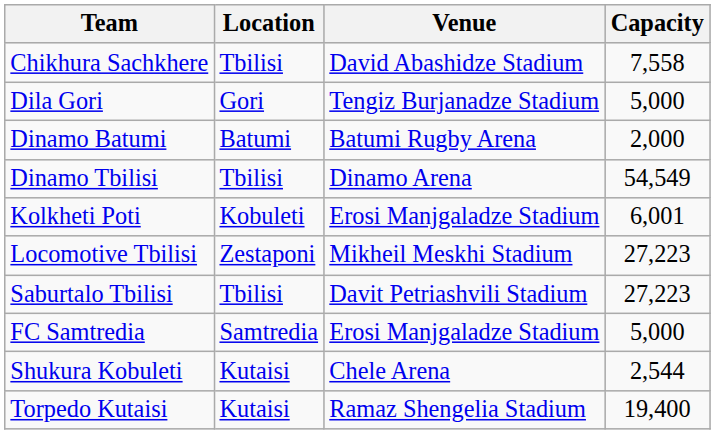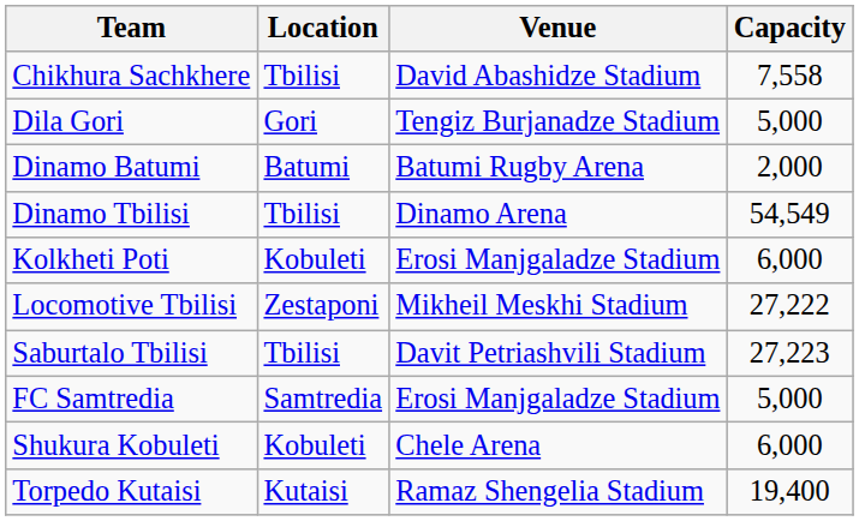 <table class="wikitable sortable" border="1">
 <tr>
 <th>Team</th>
 <th>Location</th>
 <th>Venue</th>
 <th>Capacity</th>
 </tr>
 <tr>
 <td><a href='#'>Chikhura Sachkhere</a></td>
 <td><a href='#'>Tbilisi</a></td>
 <td><a href='#'>David Abashidze Stadium</a></td>
 <td align="center">7,558</td>
 </tr>
 <tr>
 <td><a href='#'>Dila Gori</a></td>
 <td><a href='#'>Gori</a></td>
 <td><a href='#'>Tengiz Burjanadze Stadium</a></td>
 <td align="center">5,000</td>
 </tr>
 <tr>
 <td><a href='#'>Dinamo Batumi</a></td>
 <td><a href='#'>Batumi</a></td>
 <td><a href='#'>Batumi Rugby Arena</a></td>
 <td align="center">2,000</td>
 </tr>
 <tr>
 <td><a href='#'>Dinamo Tbilisi</a></td>
 <td><a href='#'>Tbilisi</a></td>
 <td><a href='#'>Dinamo Arena</a></td>
 <td align="center">54,549</td>
 </tr>
 <tr>
 <td><a href='#'>Kolkheti Poti</a></td>
 <td><a href='#'>Kobuleti</a></td>
 <td><a href='#'>Erosi Manjgaladze Stadium</a></td>
-<td align="center">6,001</td>
+<td align="center">6,000</td>
 </tr>
 <tr>
 <td><a href='#'>Locomotive Tbilisi</a></td>
 <td><a href='#'>Zestaponi</a></td>
 <td><a href='#'>Mikheil Meskhi Stadium</a></td>
-<td align="center">27,223</td>
+<td align="center">27,222</td>
 </tr>
 <tr>
 <td><a href='#'>Saburtalo Tbilisi</a></td>
 <td><a href='#'>Tbilisi</a></td>
 <td><a href='#'>Davit Petriashvili Stadium</a></td>
 <td align="center">27,223</td>
 </tr>
 <tr>
 <td><a href='#'>FC Samtredia</a></td>
 <td><a href='#'>Samtredia</a></td>
 <td><a href='#'>Erosi Manjgaladze Stadium</a></td>
 <td align="center">5,000</td>
 </tr>
 <tr>
 <td><a href='#'>Shukura Kobuleti</a></td>
-<td><a href='#'>Kutaisi</a></td>
+<td><a href='#'>Kobuleti</a></td>
 <td><a href='#'>Chele Arena</a></td>
-<td align="center">2,544</td>
+<td align="center">6,000</td>
 </tr>
 <tr>
 <td><a href='#'>Torpedo Kutaisi</a></td>
 <td><a href='#'>Kutaisi</a></td>
 <td><a href='#'>Ramaz Shengelia Stadium</a></td>
 <td align="center">19,400</td>
 </tr>
 </table>
